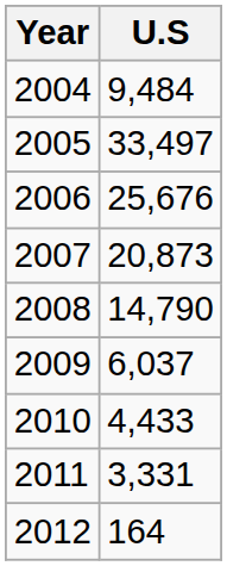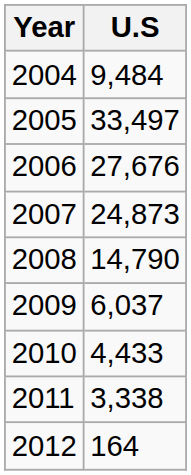 <table class="wikitable">
 <tr>
 <th>Year</th>
 <th>U.S</th>
 </tr>
 <tr>
 <td>2004</td>
 <td>9,484</td>
 </tr>
 <tr>
 <td>2005</td>
 <td>33,497</td>
 </tr>
 <tr>
 <td>2006</td>
-<td>25,676</td>
+<td>27,676</td>
 </tr>
 <tr>
 <td>2007</td>
-<td>20,873</td>
+<td>24,873</td>
 </tr>
 <tr>
 <td>2008</td>
 <td>14,790</td>
 </tr>
 <tr>
 <td>2009</td>
 <td>6,037</td>
 </tr>
 <tr>
 <td>2010</td>
 <td>4,433</td>
 </tr>
 <tr>
 <td>2011</td>
-<td>3,331</td>
+<td>3,338</td>
 </tr>
 <tr>
 <td>2012</td>
 <td>164</td>
 </tr>
 </table>
